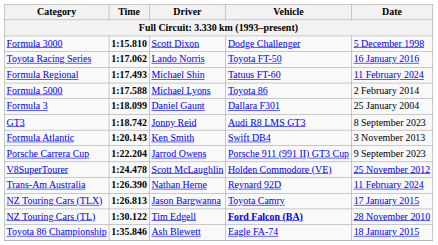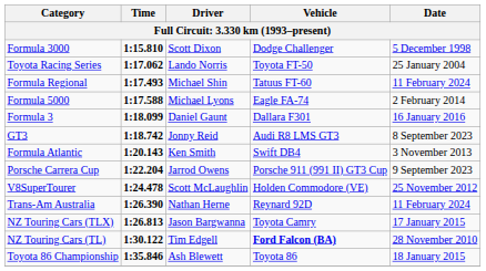 <table class="wikitable">
 <tr>
 <th>Category</th>
 <th>Time</th>
 <th>Driver</th>
 <th>Vehicle</th>
 <th>Date</th>
 </tr>
 <tr>
 <th colspan=5>Full Circuit: 3.330 km (1993–present)</th>
 </tr>
 <tr>
 <td><a href='#'>Formula 3000</a></td>
 <td><strong>1:15.810</strong></td>
 <td> <a href='#'>Scott Dixon</a></td>
 <td><a href='#'>Dodge Challenger</a></td>
 <td><a href='#'>5 December 1998</a></td>
 </tr>
 <tr>
 <td><a href='#'>Toyota Racing Series</a></td>
 <td><strong>1:17.062</strong></td>
 <td> <a href='#'>Lando Norris</a></td>
 <td><a href='#'>Toyota FT-50</a></td>
-<td><a href='#'>16 January 2016</a></td>
+<td>25 January 2004</td>
 </tr>
 <tr>
 <td><a href='#'>Formula Regional</a></td>
 <td><strong>1:17.493</strong></td>
 <td> <a href='#'>Michael Shin</a></td>
 <td><a href='#'>Tatuus FT-60</a></td>
 <td><a href='#'>11 February 2024</a></td>
 </tr>
 <tr>
 <td><a href='#'>Formula 5000</a></td>
 <td><strong>1:17.588</strong></td>
 <td> <a href='#'>Michael Lyons</a></td>
-<td><a href='#'>Toyota 86</a></td>
+<td><a href='#'>Eagle FA-74</a></td>
 <td>2 February 2014</td>
 </tr>
 <tr>
 <td><a href='#'>Formula 3</a></td>
 <td><strong>1:18.099</strong></td>
 <td> <a href='#'>Daniel Gaunt</a></td>
 <td><a href='#'>Dallara F301</a></td>
-<td>25 January 2004</td>
+<td><a href='#'>16 January 2016</a></td>
 </tr>
 <tr>
 <td><a href='#'>GT3</a></td>
 <td><strong>1:18.742</strong></td>
 <td> <a href='#'>Jonny Reid</a></td>
 <td><a href='#'>Audi R8 LMS GT3</a></td>
 <td>8 September 2023</td>
 </tr>
 <tr>
 <td><a href='#'>Formula Atlantic</a></td>
 <td><strong>1:20.143</strong></td>
 <td> <a href='#'>Ken Smith</a></td>
 <td><a href='#'>Swift DB4</a></td>
 <td>3 November 2013</td>
 </tr>
 <tr>
 <td><a href='#'>Porsche Carrera Cup</a></td>
 <td><strong>1:22.204</strong></td>
 <td> <a href='#'>Jarrod Owens</a></td>
 <td><a href='#'>Porsche 911 (991 II) GT3 Cup</a></td>
 <td>9 September 2023</td>
 </tr>
 <tr>
 <td><a href='#'>V8SuperTourer</a></td>
 <td><strong>1:24.478</strong></td>
 <td> <a href='#'>Scott McLaughlin</a></td>
 <td><a href='#'>Holden Commodore (VE)</a></td>
 <td><a href='#'>25 November 2012</a></td>
 </tr>
 <tr>
 <td><a href='#'>Trans-Am Australia</a></td>
 <td><strong>1:26.390</strong></td>
 <td> <a href='#'>Nathan Herne</a></td>
 <td><a href='#'>Reynard 92D</a></td>
 <td><a href='#'>11 February 2024</a></td>
 </tr>
 <tr>
 <td><a href='#'>NZ Touring Cars (TLX)</a></td>
 <td><strong>1:26.813</strong></td>
 <td> <a href='#'>Jason Bargwanna</a></td>
 <td><a href='#'>Toyota Camry</a></td>
 <td><a href='#'>17 January 2015</a></td>
 </tr>
 <tr>
 <td><a href='#'>NZ Touring Cars (TL)</a></td>
 <td><strong>1:30.122</strong></td>
 <td> <a href='#'>Tim Edgell</a></td>
 <td><strong><a href='#'>Ford Falcon (BA)</a></strong></td>
 <td><a href='#'>28 November 2010</a></td>
 </tr>
 <tr>
 <td><a href='#'>Toyota 86 Championship</a></td>
 <td><strong>1:35.846</strong></td>
 <td> <a href='#'>Ash Blewett</a></td>
-<td><a href='#'>Eagle FA-74</a></td>
+<td><a href='#'>Toyota 86</a></td>
 <td><a href='#'>18 January 2015</a></td>
 </tr>
 <tr>
 </tr>
 </table>
